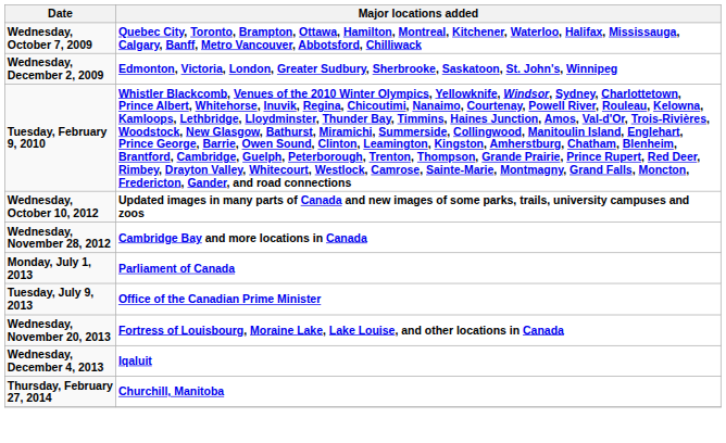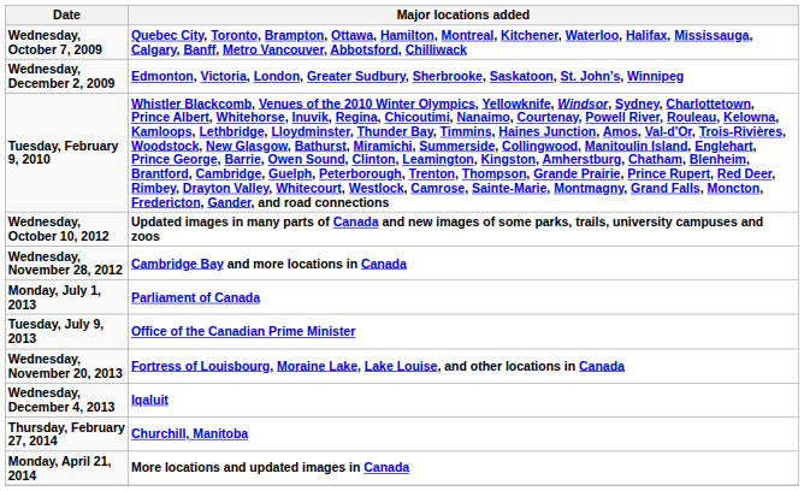 <table class="wikitable" style="font-size:95%">
 <tr>
 <th style="width:141px;">Date</th>
 <th style="width:800px;">Major locations added</th>
 </tr>
 <tr>
 <td><strong>Wednesday, October 7, 2009</strong></td>
 <td style="background:#fff;"><strong><a href='#'>Quebec City</a>, <a href='#'>Toronto</a>, <a href='#'>Brampton</a>, <a href='#'>Ottawa</a>, <a href='#'>Hamilton</a>, <a href='#'>Montreal</a>, <a href='#'>Kitchener</a>, <a href='#'>Waterloo</a>, <a href='#'>Halifax</a>, <a href='#'>Mississauga</a>, <a href='#'>Calgary</a>, <a href='#'>Banff</a>, <a href='#'>Metro Vancouver</a>, <a href='#'>Abbotsford</a>, <a href='#'>Chilliwack</a></strong></td>
 </tr>
 <tr>
 <td><strong>Wednesday, December 2, 2009</strong></td>
 <td style="background:#fff;"><strong><a href='#'>Edmonton</a>, <a href='#'>Victoria</a>, <a href='#'>London</a>, <a href='#'>Greater Sudbury</a>, <a href='#'>Sherbrooke</a>, <a href='#'>Saskatoon</a>, <a href='#'>St. John's</a>, <a href='#'>Winnipeg</a></strong></td>
 </tr>
 <tr>
 <td><strong>Tuesday, February 9, 2010</strong></td>
 <td style="background:#fff;"><strong><a href='#'>Whistler Blackcomb</a>, <a href='#'>Venues of the 2010 Winter Olympics</a>, <a href='#'>Yellowknife</a>, <em><a href='#'>Windsor</a></em>, <a href='#'>Sydney</a>, <a href='#'>Charlottetown</a>, <a href='#'>Prince Albert</a>, <a href='#'>Whitehorse</a>, <a href='#'>Inuvik</a>, <a href='#'>Regina</a>, <a href='#'>Chicoutimi</a>, <a href='#'>Nanaimo</a>, <a href='#'>Courtenay</a>, <a href='#'>Powell River</a>, <a href='#'>Rouleau</a>, <a href='#'>Kelowna</a>, <a href='#'>Kamloops</a>, <a href='#'>Lethbridge</a>, <a href='#'>Lloydminster</a>, <a href='#'>Thunder Bay</a>, <a href='#'>Timmins</a>, <a href='#'>Haines Junction</a>, <a href='#'>Amos</a>, <a href='#'>Val-d'Or</a>, <a href='#'>Trois-Rivières</a>, <a href='#'>Woodstock</a>, <a href='#'>New Glasgow</a>, <a href='#'>Bathurst</a>, <a href='#'>Miramichi</a>, <a href='#'>Summerside</a>, <a href='#'>Collingwood</a>, <a href='#'>Manitoulin Island</a>, <a href='#'>Englehart</a>, <a href='#'>Prince George</a>, <a href='#'>Barrie</a>, <a href='#'>Owen Sound</a>, <a href='#'>Clinton</a>, <a href='#'>Leamington</a>, <a href='#'>Kingston</a>, <a href='#'>Amherstburg</a>, <a href='#'>Chatham</a>, <a href='#'>Blenheim</a>, <a href='#'>Brantford</a>, <a href='#'>Cambridge</a>, <a href='#'>Guelph</a>, <a href='#'>Peterborough</a>, <a href='#'>Trenton</a>, <a href='#'>Thompson</a>, <a href='#'>Grande Prairie</a>, <a href='#'>Prince Rupert</a>, <a href='#'>Red Deer</a>, <a href='#'>Rimbey</a>, <a href='#'>Drayton Valley</a>, <a href='#'>Whitecourt</a>, <a href='#'>Westlock</a>, <a href='#'>Camrose</a>, <a href='#'>Sainte-Marie</a>, <a href='#'>Montmagny</a>, <a href='#'>Grand Falls</a>, <a href='#'>Moncton</a>, <a href='#'>Fredericton</a>, <a href='#'>Gander</a>, and road connections</strong></td>
 </tr>
 <tr>
 <td><strong>Wednesday, October 10, 2012</strong></td>
 <td style="background:#fff;"><strong>Updated images in many parts of <a href='#'>Canada</a> and new images of some parks, trails, university campuses and zoos</strong></td>
 </tr>
 <tr>
 <td><strong>Wednesday, November 28, 2012</strong></td>
 <td style="background:#fff;"><strong><a href='#'>Cambridge Bay</a> and more locations in <a href='#'>Canada</a></strong></td>
 </tr>
 <tr>
 <td><strong>Monday, July 1, 2013</strong></td>
 <td style="background:#fff;"><strong><a href='#'>Parliament of Canada</a></strong></td>
 </tr>
 <tr>
 <td><strong>Tuesday, July 9, 2013</strong></td>
 <td style="background:#fff;"><a href='#'><strong>Office of the Canadian Prime Minister</strong></a></td>
 </tr>
 <tr>
 <td><strong>Wednesday, November 20, 2013</strong></td>
 <td style="background:#fff;"><strong><a href='#'>Fortress of Louisbourg</a>, <a href='#'>Moraine Lake</a>, <a href='#'>Lake Louise</a>,  and other locations in <a href='#'>Canada</a></strong></td>
 </tr>
 <tr>
 <td><strong>Wednesday, December 4, 2013</strong></td>
 <td style="background:#fff;"><strong><a href='#'>Iqaluit</a></strong></td>
 </tr>
 <tr>
 <td><strong>Thursday, February 27, 2014</strong></td>
 <td style="background:#fff;"><strong><a href='#'>Churchill, Manitoba</a></strong></td>
 </tr>
 <tr>
+<td><strong>Monday, April 21, 2014</strong></td>
+<td style="background:#fff;"><strong>More locations and updated images in <a href='#'>Canada</a></strong></td>
+</tr>
+<tr>
 </tr>
 </table>
